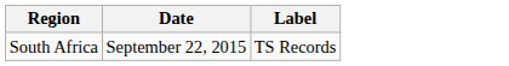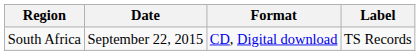 <table class="wikitable sortable">
 <tr>
 <th>Region</th>
 <th>Date</th>
+<th>Format</th>
 <th>Label</th>
 </tr>
 <tr>
 <td>South Africa</td>
 <td>September 22, 2015</td>
+<td><a href='#'>CD</a>, <a href='#'>Digital download</a></td>
 <td>TS Records</td>
 </tr>
 </table>
